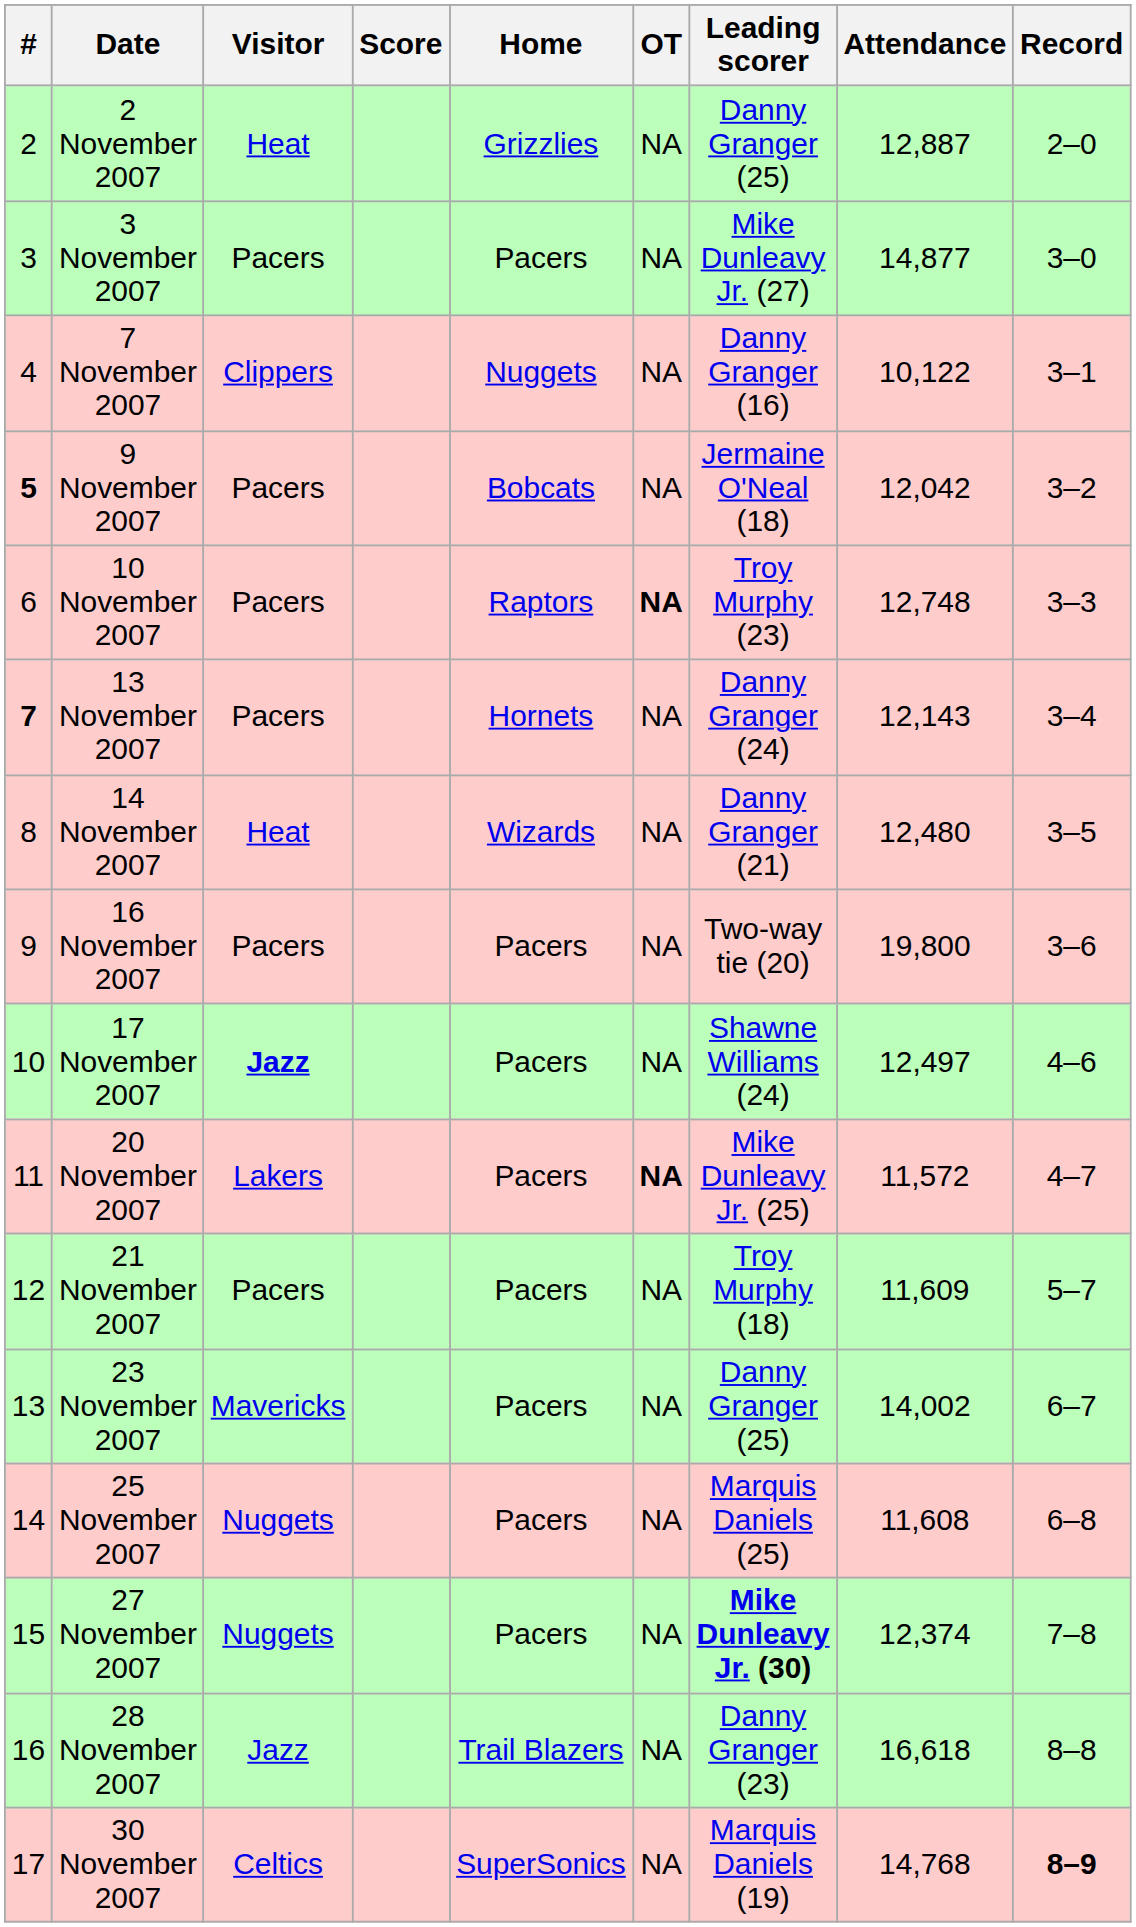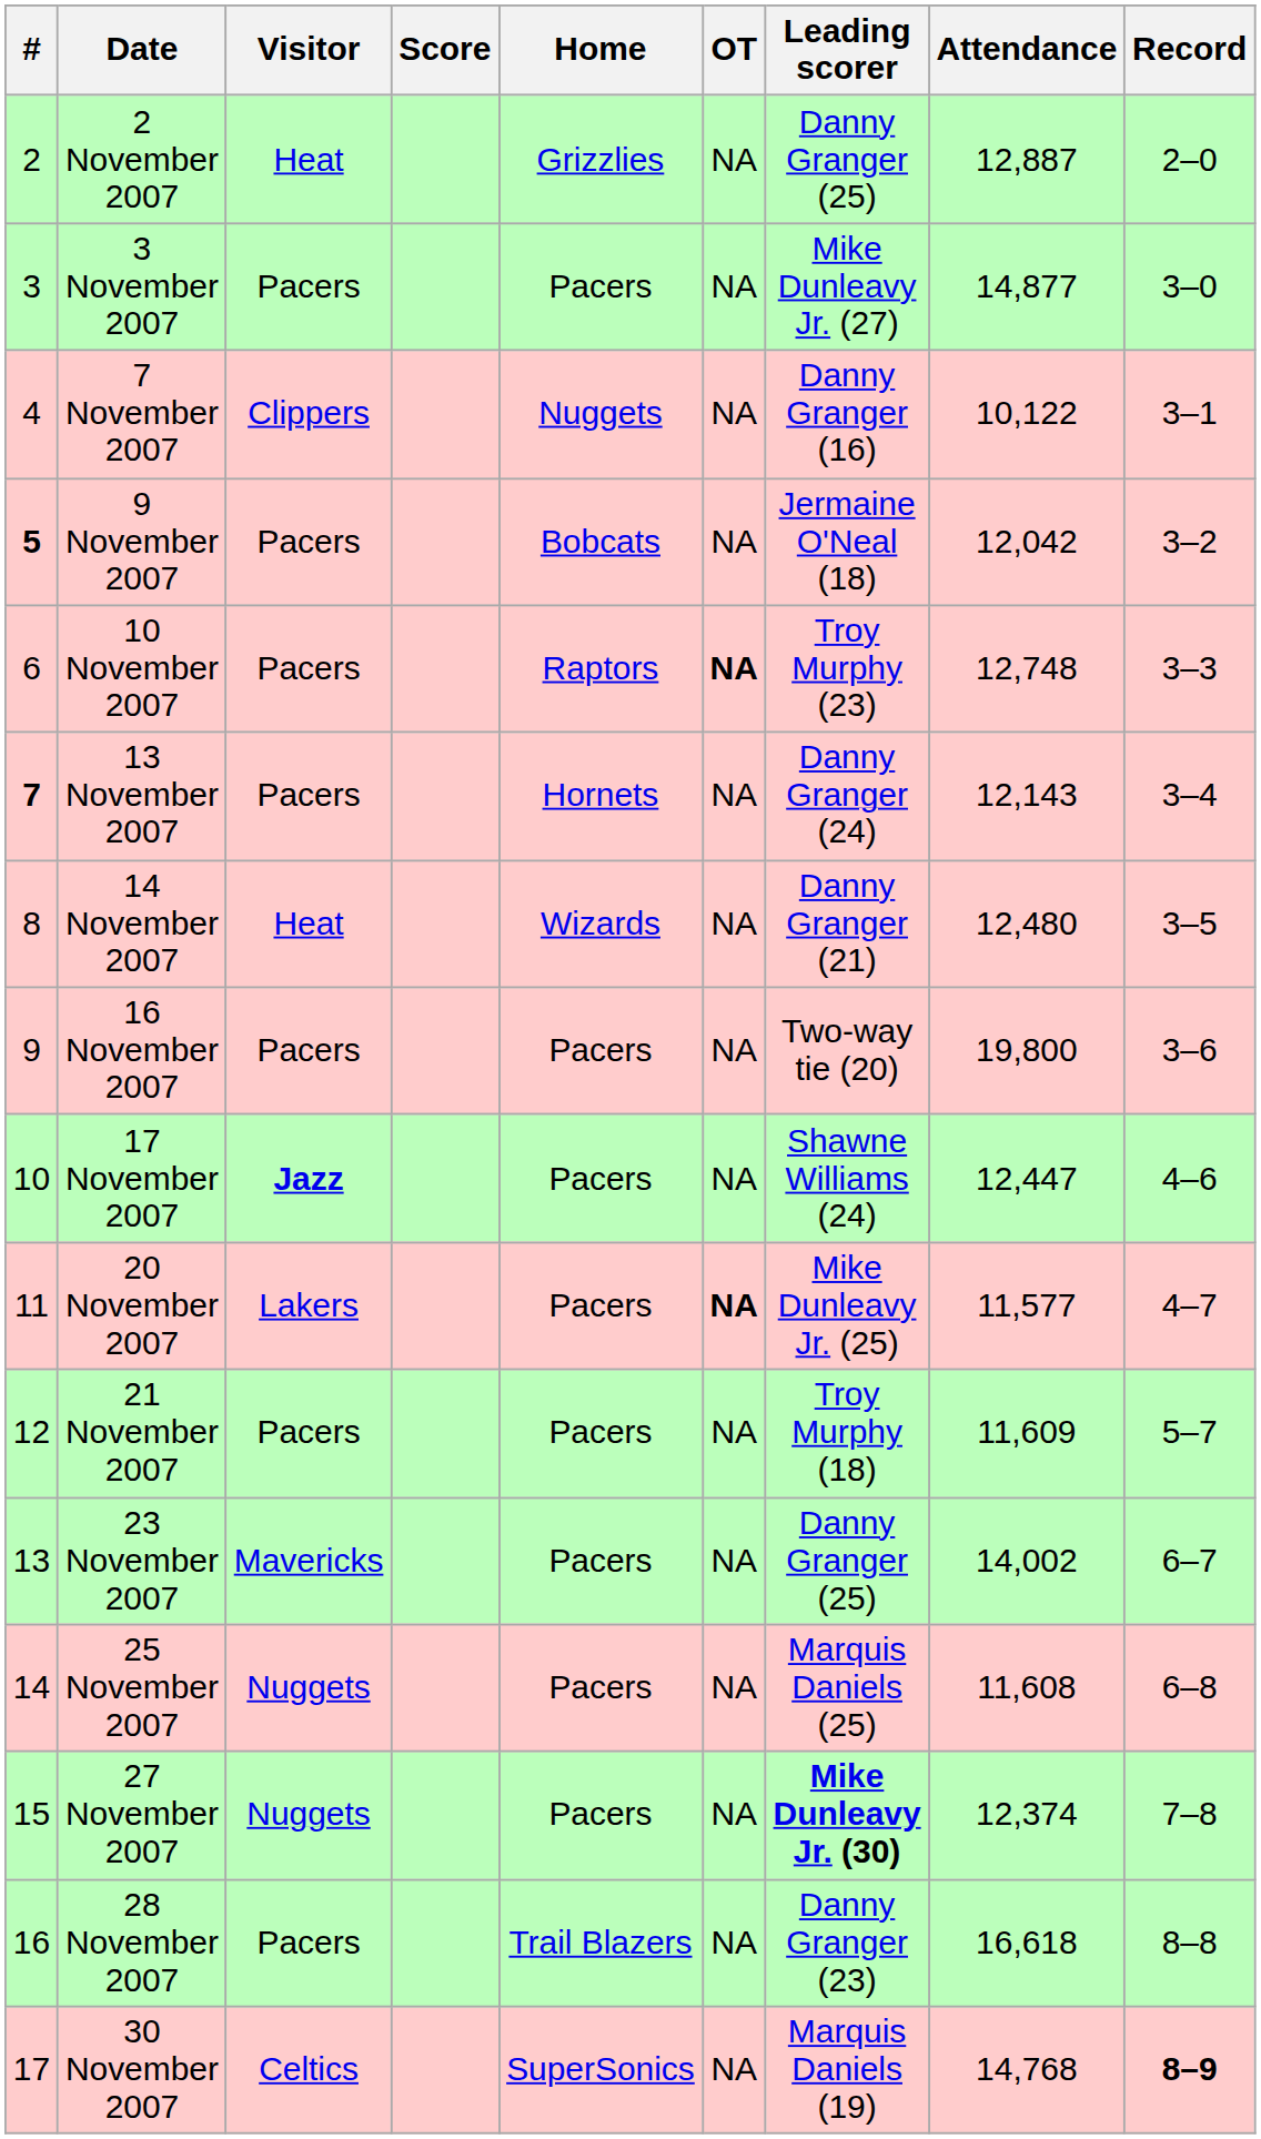 <table class="wikitable" width="80%" style="text-align:center;">
 <tr>
 <th>#</th>
 <th>Date</th>
 <th>Visitor</th>
 <th>Score</th>
 <th>Home</th>
 <th>OT</th>
 <th>Leading scorer</th>
 <th>Attendance</th>
 <th>Record</th>
 </tr>
 <tr bgcolor="#bbffbb">
 <td>2</td>
 <td>2 November 2007</td>
 <td><a href='#'>Heat</a></td>
 <td></td>
 <td><a href='#'>Grizzlies</a></td>
 <td>NA</td>
 <td><a href='#'>Danny Granger</a> (25)</td>
 <td>12,887</td>
 <td>2–0</td>
 </tr>
 <tr bgcolor="#bbffbb">
 <td>3</td>
 <td>3 November 2007</td>
 <td>Pacers</td>
 <td></td>
 <td>Pacers</td>
 <td>NA</td>
 <td><a href='#'>Mike Dunleavy Jr.</a> (27)</td>
 <td>14,877</td>
 <td>3–0</td>
 </tr>
 <tr bgcolor="#ffcccc">
 <td>4</td>
 <td>7 November 2007</td>
 <td><a href='#'>Clippers</a></td>
 <td></td>
 <td><a href='#'>Nuggets</a></td>
 <td>NA</td>
 <td><a href='#'>Danny Granger</a> (16)</td>
 <td>10,122</td>
 <td>3–1</td>
 </tr>
 <tr bgcolor="#ffcccc">
 <td><strong>5</strong></td>
 <td>9 November 2007</td>
 <td>Pacers</td>
 <td></td>
 <td><a href='#'>Bobcats</a></td>
 <td>NA</td>
 <td><a href='#'>Jermaine O'Neal</a> (18)</td>
 <td>12,042</td>
 <td>3–2</td>
 </tr>
 <tr bgcolor="#ffcccc">
 <td>6</td>
 <td>10 November 2007</td>
 <td>Pacers</td>
 <td></td>
 <td><a href='#'>Raptors</a></td>
 <td><strong>NA</strong></td>
 <td><a href='#'>Troy Murphy</a> (23)</td>
 <td>12,748</td>
 <td>3–3</td>
 </tr>
 <tr bgcolor="#ffcccc">
 <td><strong>7</strong></td>
 <td>13 November 2007</td>
 <td>Pacers</td>
 <td></td>
 <td><a href='#'>Hornets</a></td>
 <td>NA</td>
 <td><a href='#'>Danny Granger</a> (24)</td>
 <td>12,143</td>
 <td>3–4</td>
 </tr>
 <tr bgcolor="#ffcccc">
 <td>8</td>
 <td>14 November 2007</td>
 <td><a href='#'>Heat</a></td>
 <td></td>
 <td><a href='#'>Wizards</a></td>
 <td>NA</td>
 <td><a href='#'>Danny Granger</a> (21)</td>
 <td>12,480</td>
 <td>3–5</td>
 </tr>
 <tr bgcolor="#ffcccc">
 <td>9</td>
 <td>16 November 2007</td>
 <td>Pacers</td>
 <td></td>
 <td>Pacers</td>
 <td>NA</td>
 <td>Two-way tie (20)</td>
 <td>19,800</td>
 <td>3–6</td>
 </tr>
 <tr bgcolor="#bbffbb">
 <td>10</td>
 <td>17 November 2007</td>
 <td><strong><a href='#'>Jazz</a></strong></td>
 <td></td>
 <td>Pacers</td>
 <td>NA</td>
 <td><a href='#'>Shawne Williams</a> (24)</td>
-<td>12,497</td>
+<td>12,447</td>
 <td>4–6</td>
 </tr>
 <tr bgcolor="#ffcccc">
 <td>11</td>
 <td>20 November 2007</td>
 <td><a href='#'>Lakers</a></td>
 <td></td>
 <td>Pacers</td>
 <td><strong>NA</strong></td>
 <td><a href='#'>Mike Dunleavy Jr.</a> (25)</td>
-<td>11,572</td>
+<td>11,577</td>
 <td>4–7</td>
 </tr>
 <tr bgcolor="#bbffbb">
 <td>12</td>
 <td>21 November 2007</td>
 <td>Pacers</td>
 <td></td>
 <td>Pacers</td>
 <td>NA</td>
 <td><a href='#'>Troy Murphy</a> (18)</td>
 <td>11,609</td>
 <td>5–7</td>
 </tr>
 <tr bgcolor="#bbffbb">
 <td>13</td>
 <td>23 November 2007</td>
 <td><a href='#'>Mavericks</a></td>
 <td></td>
 <td>Pacers</td>
 <td>NA</td>
 <td><a href='#'>Danny Granger</a> (25)</td>
 <td>14,002</td>
 <td>6–7</td>
 </tr>
 <tr bgcolor="#ffcccc">
 <td>14</td>
 <td>25 November 2007</td>
 <td><a href='#'>Nuggets</a></td>
 <td></td>
 <td>Pacers</td>
 <td>NA</td>
 <td><a href='#'>Marquis Daniels</a> (25)</td>
 <td>11,608</td>
 <td>6–8</td>
 </tr>
 <tr bgcolor="#bbffbb">
 <td>15</td>
 <td>27 November 2007</td>
 <td><a href='#'>Nuggets</a></td>
 <td></td>
 <td>Pacers</td>
 <td>NA</td>
 <td><strong><a href='#'>Mike Dunleavy Jr.</a> (30)</strong></td>
 <td>12,374</td>
 <td>7–8</td>
 </tr>
 <tr bgcolor="#bbffbb">
 <td>16</td>
 <td>28 November 2007</td>
-<td><a href='#'>Jazz</a></td>
+<td>Pacers</td>
 <td></td>
 <td><a href='#'>Trail Blazers</a></td>
 <td>NA</td>
 <td><a href='#'>Danny Granger</a> (23)</td>
 <td>16,618</td>
 <td>8–8</td>
 </tr>
 <tr bgcolor="#ffcccc">
 <td>17</td>
 <td>30 November 2007</td>
 <td><a href='#'>Celtics</a></td>
 <td></td>
 <td><a href='#'>SuperSonics</a></td>
 <td>NA</td>
 <td><a href='#'>Marquis Daniels</a> (19)</td>
 <td>14,768</td>
 <td><strong>8–9</strong></td>
 </tr>
 </table>
